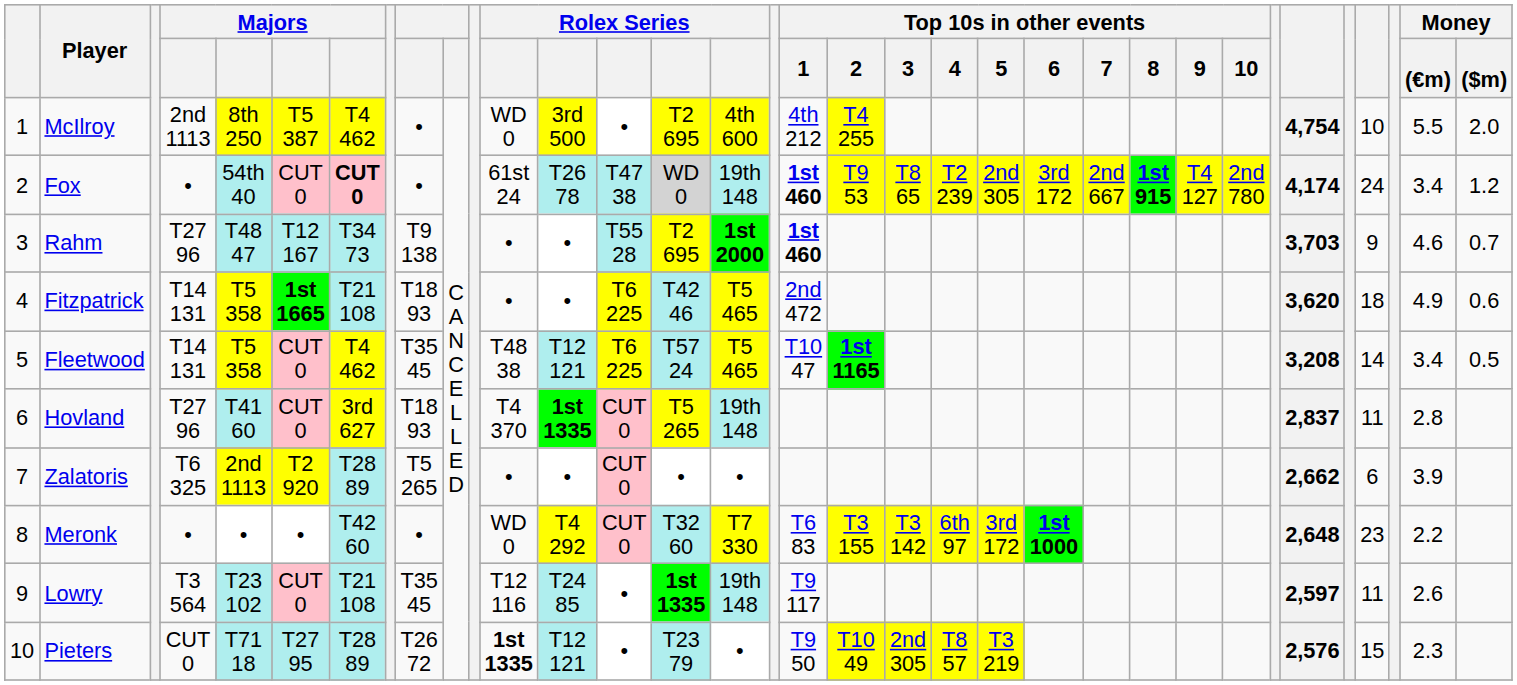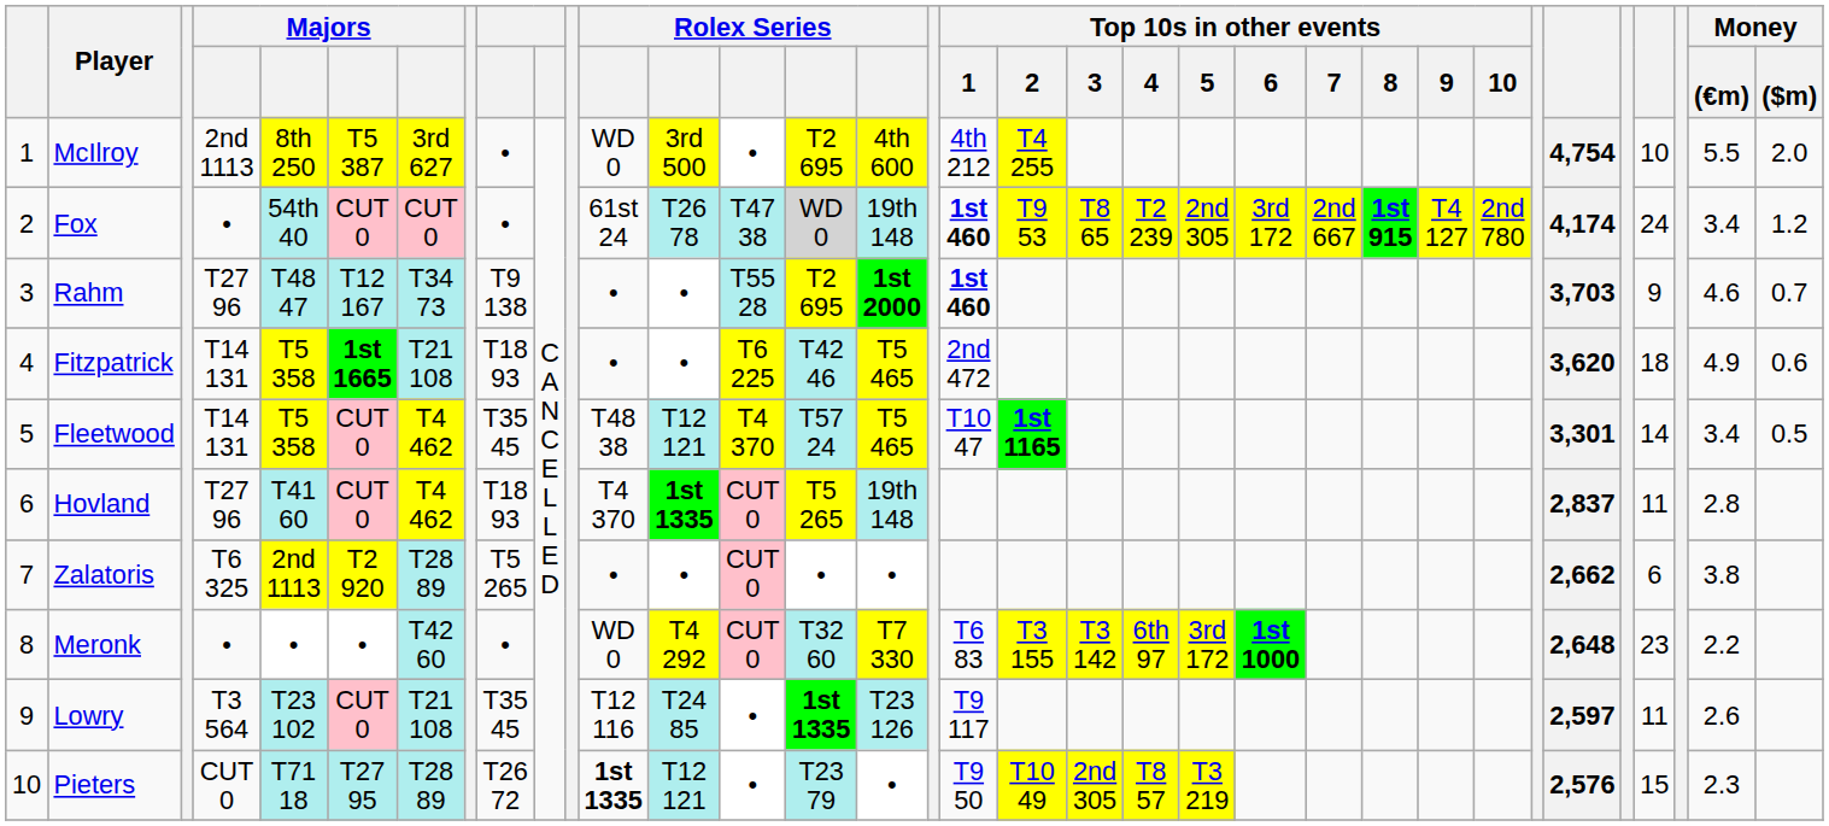 <table class=wikitable style=font-size:85%;text-align:center>
 <tr>
 <th rowspan=2></th>
 <th rowspan="2";>Player</th>
 <th rowspan="12"></th>
 <th colspan=4><a href='#'>Majors</a></th>
 <th rowspan="12"></th>
 <th colspan=2></th>
 <th rowspan="12"></th>
 <th colspan=5><a href='#'>Rolex Series</a></th>
 <th rowspan="12"></th>
 <th colspan="10">Top 10s in other  events</th>
 <th rowspan="12"></th>
 <th rowspan=2></th>
 <th rowspan="12"></th>
 <th rowspan=2></th>
 <th rowspan="12"></th>
 <th colspan=2>Money</th>
 </tr>
 <tr>
 <th style="width:25px;"></th>
 <th style="width:25px;"></th>
 <th style="width:25px;"></th>
 <th style="width:25px;"></th>
 <th style="width:25px;"></th>
 <th style="width:25px;"></th>
 <th style="width:25px;"></th>
 <th style="width:25px;"></th>
 <th style="width:25px;"></th>
 <th style="width:25px;"></th>
 <th style="width:25px;"></th>
 <th style="width:25px;">1</th>
 <th style="width:25px;">2</th>
 <th style="width:25px;">3</th>
 <th style="width:25px;">4</th>
 <th style="width:25px;">5</th>
 <th style="width:25px;">6</th>
 <th style="width:25px;">7</th>
 <th style="width:25px;">8</th>
 <th style="width:25px;">9</th>
 <th style="width:25px;">10</th>
 <th style="width:25px;"><br>(€m)</th>
 <th style="width:25px;"><br>($m)</th>
 </tr>
 <tr>
 <td>1</td>
 <td align="left"> <a href='#'>McIlroy</a></td>
 <td>2nd<br>1113</td>
 <td style="background:yellow">8th<br>250</td>
 <td style="background:yellow">T5<br>387</td>
-<td style="background:yellow">T4<br>462</td>
+<td style="background:yellow">3rd<br>627</td>
 <td>•</td>
 <td rowspan=10>C<br>A<br>N<br>C<br>E<br>L<br>L<br>E<br>D</td>
 <td>WD<br>0</td>
 <td style="background:yellow">3rd<br>500</td>
 <td style="background:white">•</td>
 <td style="background:yellow">T2<br>695</td>
 <td style="background:yellow">4th<br>600</td>
 <td><a href='#'>4th</a><br>212</td>
 <td style="background:yellow"><a href='#'>T4</a><br>255</td>
 <td></td>
 <td></td>
 <td></td>
 <td></td>
 <td></td>
 <td></td>
 <td></td>
 <td></td>
 <th>4,754</th>
 <td>10</td>
 <td>5.5</td>
 <td>2.0</td>
 </tr>
 <tr>
 <td>2</td>
 <td align="left"> <a href='#'>Fox</a></td>
 <td>•</td>
 <td style="background:#afeeee">54th<br>40</td>
 <td style="background:pink">CUT<br>0</td>
-<td style="background:pink"><strong>CUT<br>0</strong></td>
+<td style="background:pink">CUT<br>0</td>
 <td>•</td>
 <td>61st<br>24</td>
 <td style="background:#afeeee">T26<br>78</td>
 <td style="background:#afeeee">T47<br>38</td>
 <td style="background:lightgrey">WD<br>0</td>
 <td style="background:#afeeee">19th<br>148</td>
 <td><strong><a href='#'>1st</a><br>460</strong></td>
 <td style="background:yellow"><a href='#'>T9</a><br>53</td>
 <td style="background:yellow"><a href='#'>T8</a><br>65</td>
 <td style="background:yellow"><a href='#'>T2</a><br>239</td>
 <td style="background:yellow"><a href='#'>2nd</a><br>305</td>
 <td style="background:yellow"><a href='#'>3rd</a><br>172</td>
 <td style="background:yellow"><a href='#'>2nd</a><br>667</td>
 <td style="background:lime"><strong><a href='#'>1st</a><br>915</strong></td>
 <td style="background:yellow"><a href='#'>T4</a><br>127</td>
 <td style="background:yellow"><a href='#'>2nd</a><br>780</td>
 <th>4,174</th>
 <td>24</td>
 <td>3.4</td>
 <td>1.2</td>
 </tr>
 <tr>
 <td>3</td>
 <td align="left"> <a href='#'>Rahm</a></td>
 <td>T27<br>96</td>
 <td style="background:#afeeee">T48<br>47</td>
 <td style="background:#afeeee">T12<br>167</td>
 <td style="background:#afeeee">T34<br>73</td>
 <td>T9<br>138</td>
 <td>•</td>
 <td style="background:white">•</td>
 <td style="background:#afeeee">T55<br>28</td>
 <td style="background:yellow">T2<br>695</td>
 <td style="background:lime"><strong>1st<br>2000</strong></td>
 <td><strong><a href='#'>1st</a><br>460</strong></td>
 <td></td>
 <td></td>
 <td></td>
 <td></td>
 <td></td>
 <td></td>
 <td></td>
 <td></td>
 <td></td>
 <th>3,703</th>
 <td>9</td>
 <td>4.6</td>
 <td>0.7</td>
 </tr>
 <tr>
 <td>4</td>
 <td align="left"> <a href='#'>Fitzpatrick</a></td>
 <td>T14<br>131</td>
 <td style="background:yellow">T5<br>358</td>
 <td style="background:lime"><strong>1st<br>1665</strong></td>
 <td style="background:#afeeee">T21<br>108</td>
 <td>T18<br>93</td>
 <td>•</td>
 <td style="background:white">•</td>
 <td style="background:yellow">T6<br>225</td>
 <td style="background:#afeeee">T42<br>46</td>
 <td style="background:yellow">T5<br>465</td>
 <td><a href='#'>2nd</a><br>472</td>
 <td></td>
 <td></td>
 <td></td>
 <td></td>
 <td></td>
 <td></td>
 <td></td>
 <td></td>
 <td></td>
 <th>3,620</th>
 <td>18</td>
 <td>4.9</td>
 <td>0.6</td>
 </tr>
 <tr>
 <td>5</td>
 <td align="left"> <a href='#'>Fleetwood</a></td>
 <td>T14<br>131</td>
 <td style="background:yellow">T5<br>358</td>
 <td style="background:pink">CUT<br>0</td>
 <td style="background:yellow">T4<br>462</td>
 <td>T35<br>45</td>
 <td>T48<br>38</td>
 <td style="background:#afeeee">T12<br>121</td>
-<td style="background:yellow">T6<br>225</td>
+<td style="background:yellow">T4<br>370</td>
 <td style="background:#afeeee">T57<br>24</td>
 <td style="background:yellow">T5<br>465</td>
 <td><a href='#'>T10</a><br>47</td>
 <td style="background:lime"><strong><a href='#'>1st</a><br>1165</strong></td>
 <td></td>
 <td></td>
 <td></td>
 <td></td>
 <td></td>
 <td></td>
 <td></td>
 <td></td>
-<th>3,208</th>
+<th>3,301</th>
 <td>14</td>
 <td>3.4</td>
 <td>0.5</td>
 </tr>
 <tr>
 <td>6</td>
 <td align="left"> <a href='#'>Hovland</a></td>
 <td>T27<br>96</td>
 <td style="background:#afeeee">T41<br>60</td>
 <td style="background:pink">CUT<br>0</td>
-<td style="background:yellow">3rd<br>627</td>
+<td style="background:yellow">T4<br>462</td>
 <td>T18<br>93</td>
 <td>T4<br>370</td>
 <td style="background:lime"><strong>1st<br>1335</strong></td>
 <td style="background:pink">CUT<br>0</td>
 <td style="background:yellow">T5<br>265</td>
 <td style="background:#afeeee">19th<br>148</td>
 <td></td>
 <td></td>
 <td></td>
 <td></td>
 <td></td>
 <td></td>
 <td></td>
 <td></td>
 <td></td>
 <td></td>
 <th>2,837</th>
 <td>11</td>
 <td>2.8</td>
 <td></td>
 </tr>
 <tr>
 <td>7</td>
 <td align="left"> <a href='#'>Zalatoris</a></td>
 <td>T6<br>325</td>
 <td style="background:yellow">2nd<br>1113</td>
 <td style="background:yellow">T2<br>920</td>
 <td style="background:#afeeee">T28<br>89</td>
 <td>T5<br>265</td>
 <td>•</td>
 <td style="background:white">•</td>
 <td style="background:pink">CUT<br>0</td>
 <td style="background:white">•</td>
 <td style="background:white">•</td>
 <td></td>
 <td></td>
 <td></td>
 <td></td>
 <td></td>
 <td></td>
 <td></td>
 <td></td>
 <td></td>
 <td></td>
 <th>2,662</th>
 <td>6</td>
-<td>3.9</td>
+<td>3.8</td>
 <td></td>
 </tr>
 <tr>
 <td>8</td>
 <td align="left"> <a href='#'>Meronk</a></td>
 <td>•</td>
 <td style="background:white">•</td>
 <td style="background:white">•</td>
 <td style="background:#afeeee">T42<br>60</td>
 <td>•</td>
 <td>WD<br>0</td>
 <td style="background:yellow">T4<br>292</td>
 <td style="background:pink">CUT<br>0</td>
 <td style="background:#afeeee">T32<br>60</td>
 <td style="background:yellow">T7<br>330</td>
 <td><a href='#'>T6</a><br>83</td>
 <td style="background:yellow"><a href='#'>T3</a><br>155</td>
 <td style="background:yellow"><a href='#'>T3</a><br>142</td>
 <td style="background:yellow"><a href='#'>6th</a><br>97</td>
 <td style="background:yellow"><a href='#'>3rd</a><br>172</td>
 <td style="background:lime"><strong><a href='#'>1st</a><br>1000</strong></td>
 <td></td>
 <td></td>
 <td></td>
 <td></td>
 <th>2,648</th>
 <td>23</td>
 <td>2.2</td>
 <td></td>
 </tr>
 <tr>
 <td>9</td>
 <td align="left"> <a href='#'>Lowry</a></td>
 <td>T3<br>564</td>
 <td style="background:#afeeee">T23<br>102</td>
 <td style="background:pink">CUT<br>0</td>
 <td style="background:#afeeee">T21<br>108</td>
 <td>T35<br>45</td>
 <td>T12<br>116</td>
 <td style="background:#afeeee">T24<br>85</td>
 <td style="background:white">•</td>
 <td style="background:lime"><strong>1st<br>1335</strong></td>
-<td style="background:#afeeee">19th<br>148</td>
+<td style="background:#afeeee">T23<br>126</td>
 <td><a href='#'>T9</a><br>117</td>
 <td></td>
 <td></td>
 <td></td>
 <td></td>
 <td></td>
 <td></td>
 <td></td>
 <td></td>
 <td></td>
 <th>2,597</th>
 <td>11</td>
 <td>2.6</td>
 <td></td>
 </tr>
 <tr>
 <td>10</td>
 <td align="left"> <a href='#'>Pieters</a></td>
 <td>CUT<br>0</td>
 <td style="background:#afeeee">T71<br>18</td>
 <td style="background:#afeeee">T27<br>95</td>
 <td style="background:#afeeee">T28<br>89</td>
 <td>T26<br>72</td>
 <td><strong>1st<br>1335</strong></td>
 <td style="background:#afeeee">T12<br>121</td>
 <td style="background:white">•</td>
 <td style="background:#afeeee">T23<br>79</td>
 <td style="background:white">•</td>
 <td><a href='#'>T9</a><br>50</td>
 <td style="background:yellow"><a href='#'>T10</a><br>49</td>
 <td style="background:yellow"><a href='#'>2nd</a><br>305</td>
 <td style="background:yellow"><a href='#'>T8</a><br>57</td>
 <td style="background:yellow"><a href='#'>T3</a><br>219</td>
 <td></td>
 <td></td>
 <td></td>
 <td></td>
 <td></td>
 <th>2,576</th>
 <td>15</td>
 <td>2.3</td>
 <td></td>
 </tr>
 </table>
